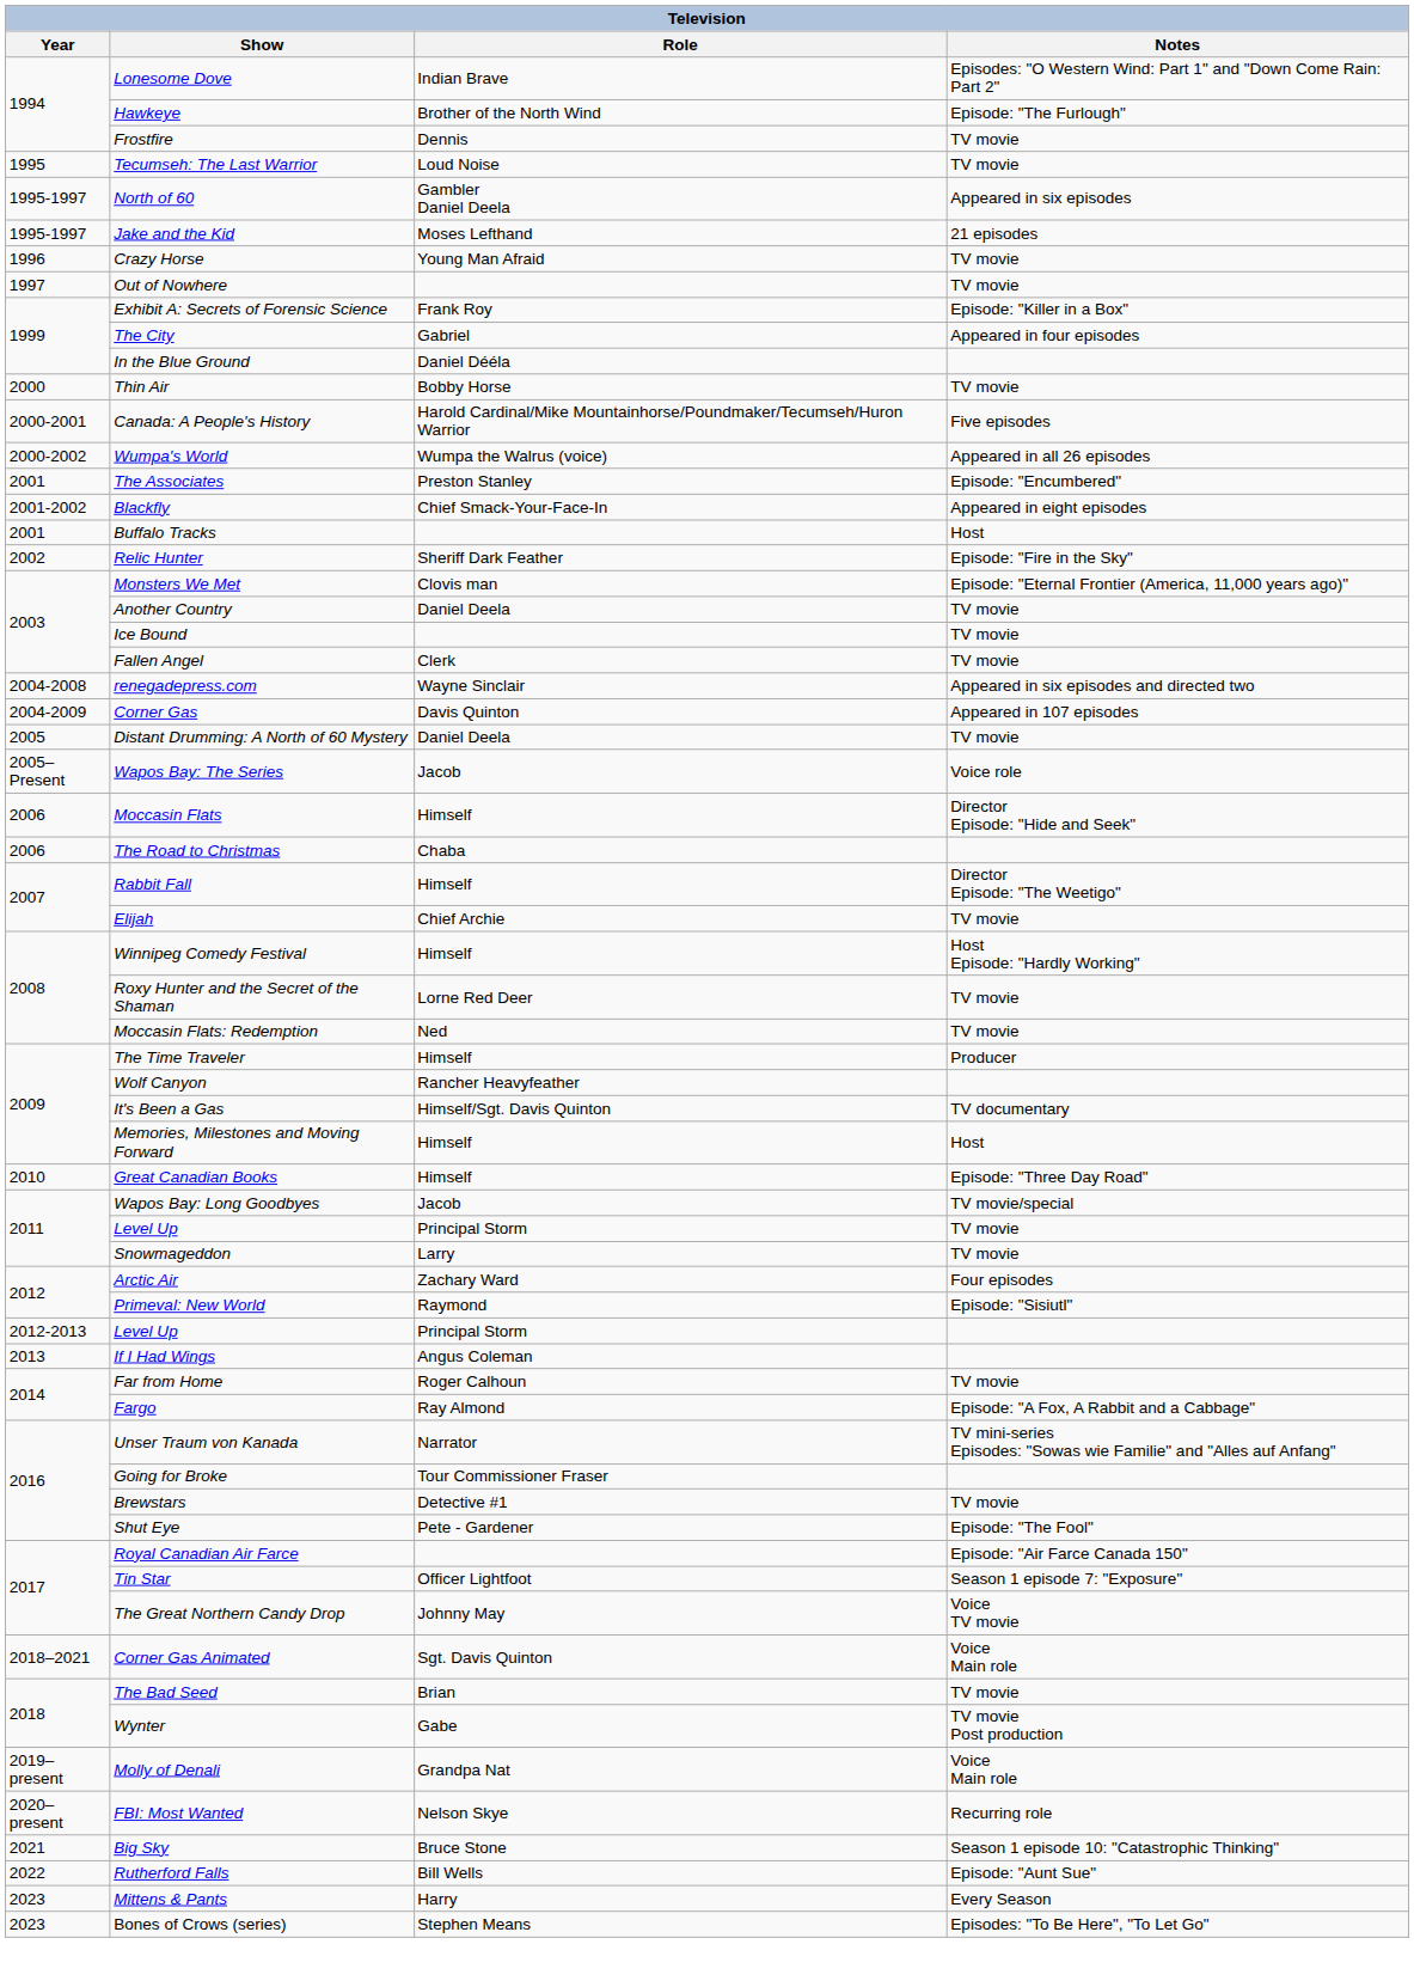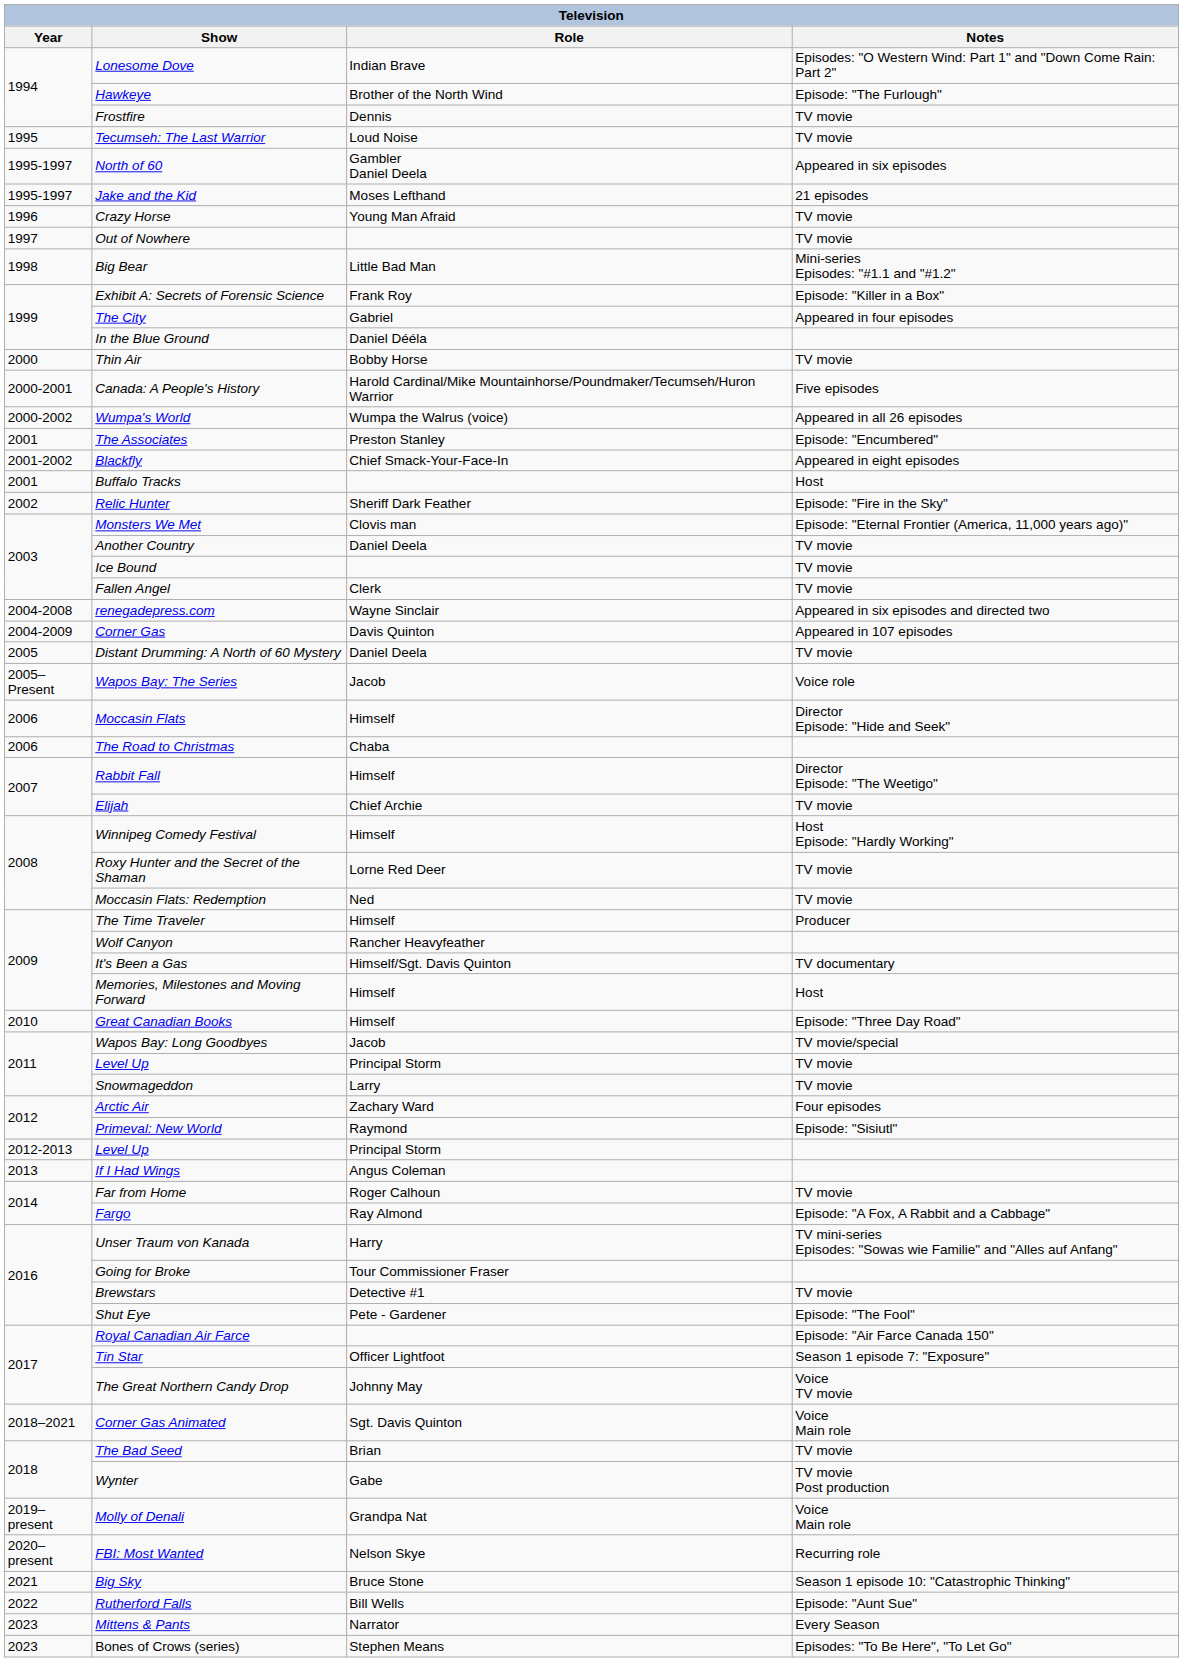 <table class="wikitable sortable" style="font-size:90%;">
 <tr>
 <th colspan=4 style="background:#B0C4DE;">Television</th>
 </tr>
 <tr align="center">
 <th>Year</th>
 <th>Show</th>
 <th>Role</th>
 <th class="unsortable">Notes</th>
 </tr>
 <tr>
 <td rowspan=3>1994</td>
 <td><em><a href='#'>Lonesome Dove</a></em></td>
 <td>Indian Brave</td>
 <td>Episodes: "O Western Wind: Part 1" and "Down Come Rain: Part 2"</td>
 </tr>
 <tr>
 <td><em><a href='#'>Hawkeye</a></em></td>
 <td>Brother of the North Wind</td>
 <td>Episode: "The Furlough"</td>
 </tr>
 <tr>
 <td><em>Frostfire</em></td>
 <td>Dennis</td>
 <td>TV movie</td>
 </tr>
 <tr>
 <td>1995</td>
 <td><em><a href='#'>Tecumseh: The Last Warrior</a></em></td>
 <td>Loud Noise</td>
 <td>TV movie</td>
 </tr>
 <tr>
 <td>1995-1997</td>
 <td><em><a href='#'>North of 60</a></em></td>
 <td>Gambler<br>Daniel Deela</td>
 <td>Appeared in six episodes</td>
 </tr>
 <tr>
 <td>1995-1997</td>
 <td><em><a href='#'>Jake and the Kid</a></em></td>
 <td>Moses Lefthand</td>
 <td>21 episodes</td>
 </tr>
 <tr>
 <td>1996</td>
 <td><em>Crazy Horse</em></td>
 <td>Young Man Afraid</td>
 <td>TV movie</td>
 </tr>
 <tr>
 <td>1997</td>
 <td><em>Out of Nowhere</em></td>
 <td></td>
 <td>TV movie</td>
+</tr>
+<tr>
+<td>1998</td>
+<td><em>Big Bear</em></td>
+<td>Little Bad Man</td>
+<td>Mini-series<br> Episodes: "#1.1 and "#1.2"</td>
 </tr>
 <tr>
 <td rowspan=3>1999</td>
 <td><em>Exhibit A: Secrets of Forensic Science</em></td>
 <td>Frank Roy</td>
 <td>Episode: "Killer in a Box"</td>
 </tr>
 <tr>
 <td data-sort-value="City, The"><em><a href='#'>The City</a></em></td>
 <td>Gabriel</td>
 <td>Appeared in four episodes</td>
 </tr>
 <tr>
 <td><em>In the Blue Ground</em></td>
 <td>Daniel Dééla</td>
 <td></td>
 </tr>
 <tr>
 <td>2000</td>
 <td><em>Thin Air</em></td>
 <td>Bobby Horse</td>
 <td>TV movie</td>
 </tr>
 <tr>
 <td>2000-2001</td>
 <td><em>Canada: A People's History</em></td>
 <td>Harold Cardinal/Mike Mountainhorse/Poundmaker/Tecumseh/Huron Warrior</td>
 <td>Five episodes</td>
 </tr>
 <tr>
 <td>2000-2002</td>
 <td><em><a href='#'>Wumpa's World</a></em></td>
 <td>Wumpa the Walrus (voice)</td>
 <td>Appeared in all 26 episodes</td>
 </tr>
 <tr>
 <td>2001</td>
 <td data-sort-value="Associates, The"><em><a href='#'>The Associates</a></em></td>
 <td>Preston Stanley</td>
 <td>Episode: "Encumbered"</td>
 </tr>
 <tr>
 <td>2001-2002</td>
 <td><em><a href='#'>Blackfly</a></em></td>
 <td>Chief Smack-Your-Face-In</td>
 <td>Appeared in eight episodes</td>
 </tr>
 <tr>
 <td>2001</td>
 <td><em>Buffalo Tracks</em></td>
 <td Himself></td>
 <td>Host</td>
 </tr>
 <tr>
 <td>2002</td>
 <td><em><a href='#'>Relic Hunter</a></em></td>
 <td>Sheriff Dark Feather</td>
 <td>Episode: "Fire in the Sky"</td>
 </tr>
 <tr>
 <td rowspan=4>2003</td>
 <td><em><a href='#'>Monsters We Met</a></em></td>
 <td>Clovis man</td>
 <td>Episode: "Eternal Frontier (America, 11,000 years ago)"</td>
 </tr>
 <tr>
 <td><em>Another Country</em></td>
 <td>Daniel Deela</td>
 <td>TV movie</td>
 </tr>
 <tr>
 <td><em>Ice Bound</em></td>
 <td></td>
 <td>TV movie</td>
 </tr>
 <tr>
 <td><em>Fallen Angel</em></td>
 <td>Clerk</td>
 <td>TV movie</td>
 </tr>
 <tr>
 <td>2004-2008</td>
 <td><em><a href='#'>renegadepress.com</a></em></td>
 <td>Wayne Sinclair</td>
 <td>Appeared in six episodes and directed two</td>
 </tr>
 <tr>
 <td>2004-2009</td>
 <td><em><a href='#'>Corner Gas</a></em></td>
 <td>Davis Quinton</td>
 <td>Appeared in 107 episodes</td>
 </tr>
 <tr>
 <td>2005</td>
 <td><em>Distant Drumming: A North of 60 Mystery</em></td>
 <td>Daniel Deela</td>
 <td>TV movie</td>
 </tr>
 <tr>
 <td>2005–Present</td>
 <td><em><a href='#'>Wapos Bay: The Series</a></em></td>
 <td>Jacob</td>
 <td>Voice role</td>
 </tr>
 <tr>
 <td>2006</td>
 <td><em><a href='#'>Moccasin Flats</a></em></td>
 <td>Himself</td>
 <td>Director<br>Episode: "Hide and Seek"</td>
 </tr>
 <tr>
 <td>2006</td>
 <td data-sort-value="Road to Christmas, The"><em><a href='#'>The Road to Christmas</a></em></td>
 <td>Chaba</td>
 <td></td>
 </tr>
 <tr>
 <td rowspan=2>2007</td>
 <td><em><a href='#'>Rabbit Fall</a></em></td>
 <td>Himself</td>
 <td>Director<br>Episode: "The Weetigo"</td>
 </tr>
 <tr>
 <td><em><a href='#'>Elijah</a></em></td>
 <td>Chief Archie</td>
 <td>TV movie</td>
 </tr>
 <tr>
 <td rowspan=3>2008</td>
 <td><em>Winnipeg Comedy Festival</em></td>
 <td>Himself</td>
 <td>Host<br>Episode: "Hardly Working"</td>
 </tr>
 <tr>
 <td><em>Roxy Hunter and the Secret of the Shaman</em></td>
 <td>Lorne Red Deer</td>
 <td>TV movie</td>
 </tr>
 <tr>
 <td><em>Moccasin Flats: Redemption</em></td>
 <td>Ned</td>
 <td>TV movie</td>
 </tr>
 <tr>
 <td rowspan=4>2009</td>
 <td data-sort-value="Time Traveler, The"><em>The Time Traveler</em></td>
 <td>Himself</td>
 <td>Producer</td>
 </tr>
 <tr>
 <td><em>Wolf Canyon</em></td>
 <td>Rancher Heavyfeather</td>
 <td></td>
 </tr>
 <tr>
 <td><em>It's Been a Gas</em></td>
 <td>Himself/Sgt. Davis Quinton</td>
 <td>TV documentary</td>
 </tr>
 <tr>
 <td><em>Memories, Milestones and Moving Forward</em></td>
 <td>Himself</td>
 <td>Host</td>
 </tr>
 <tr>
 <td>2010</td>
 <td><em><a href='#'>Great Canadian Books</a></em></td>
 <td>Himself</td>
 <td>Episode: "Three Day Road"</td>
 </tr>
 <tr>
 <td rowspan=3>2011</td>
 <td><em>Wapos Bay: Long Goodbyes</em></td>
 <td>Jacob</td>
 <td>TV movie/special</td>
 </tr>
 <tr>
 <td><em><a href='#'>Level Up</a></em></td>
 <td>Principal Storm</td>
 <td>TV movie</td>
 </tr>
 <tr>
 <td><em>Snowmageddon</em></td>
 <td>Larry</td>
 <td>TV movie</td>
 </tr>
 <tr>
 <td rowspan=2>2012</td>
 <td><em><a href='#'>Arctic Air</a></em></td>
 <td>Zachary Ward</td>
 <td>Four episodes</td>
 </tr>
 <tr>
 <td><em><a href='#'>Primeval: New World</a></em></td>
 <td>Raymond</td>
 <td>Episode: "Sisiutl"</td>
 </tr>
 <tr>
 <td>2012-2013</td>
 <td><em><a href='#'>Level Up</a></em></td>
 <td>Principal Storm</td>
 <td></td>
 </tr>
 <tr>
 <td>2013</td>
 <td><em><a href='#'>If I Had Wings</a></em></td>
 <td>Angus Coleman</td>
 <td></td>
 </tr>
 <tr>
 <td rowspan=2>2014</td>
 <td><em>Far from Home</em></td>
 <td>Roger Calhoun</td>
 <td>TV movie</td>
 </tr>
 <tr>
 <td><em><a href='#'>Fargo</a></em></td>
 <td>Ray Almond</td>
 <td>Episode: "A Fox, A Rabbit and a Cabbage"</td>
 </tr>
 <tr>
 <td rowspan=4>2016</td>
 <td><em>Unser Traum von Kanada</em></td>
-<td>Narrator</td>
+<td>Harry</td>
 <td>TV mini-series<br> Episodes: "Sowas wie Familie" and "Alles auf Anfang"</td>
 </tr>
 <tr>
 <td><em>Going for Broke</em></td>
 <td>Tour Commissioner Fraser</td>
 <td></td>
 </tr>
 <tr>
 <td><em>Brewstars</em></td>
 <td>Detective #1</td>
 <td>TV movie</td>
 </tr>
 <tr>
 <td><em>Shut Eye</em></td>
 <td>Pete - Gardener</td>
 <td>Episode: "The Fool"</td>
 </tr>
 <tr>
 <td rowspan=3>2017</td>
 <td><em><a href='#'>Royal Canadian Air Farce</a></em></td>
 <td></td>
 <td>Episode: "Air Farce Canada 150"</td>
 </tr>
 <tr>
 <td><em><a href='#'>Tin Star</a></em></td>
 <td>Officer Lightfoot</td>
 <td>Season 1 episode 7: "Exposure"</td>
 </tr>
 <tr>
 <td data-sort-value="Great Northern Candy Drop, The"><em>The Great Northern Candy Drop</em></td>
 <td>Johnny May</td>
 <td>Voice<br> TV movie</td>
 </tr>
 <tr>
 <td>2018–2021</td>
 <td><em><a href='#'>Corner Gas Animated</a></em></td>
 <td>Sgt. Davis Quinton</td>
 <td>Voice<br> Main role</td>
 </tr>
 <tr>
 <td rowspan=2>2018</td>
 <td data-sort-value="Bad Seed, The"><em><a href='#'>The Bad Seed</a></em></td>
 <td>Brian</td>
 <td>TV movie</td>
 </tr>
 <tr>
 <td><em>Wynter</em></td>
 <td>Gabe</td>
 <td>TV movie<br> Post production</td>
 </tr>
 <tr>
 <td>2019–present</td>
 <td><em><a href='#'>Molly of Denali</a></em></td>
 <td>Grandpa Nat</td>
 <td>Voice<br> Main role</td>
 </tr>
 <tr>
 <td>2020–present</td>
 <td><em><a href='#'>FBI: Most Wanted</a></em></td>
 <td>Nelson Skye</td>
 <td>Recurring role</td>
 </tr>
 <tr>
 <td>2021</td>
 <td><em><a href='#'>Big Sky</a></em></td>
 <td>Bruce Stone</td>
 <td>Season 1 episode 10: "Catastrophic Thinking"</td>
 </tr>
 <tr>
 <td>2022</td>
 <td><em><a href='#'>Rutherford Falls</a></em></td>
 <td>Bill Wells</td>
 <td>Episode: "Aunt Sue"</td>
 </tr>
 <tr>
 <td>2023</td>
 <td><em><a href='#'>Mittens & Pants</a></em></td>
-<td>Harry</td>
+<td>Narrator</td>
 <td>Every Season</td>
 </tr>
 <tr>
 <td>2023</td>
 <td>Bones of Crows (series)</td>
 <td>Stephen Means</td>
 <td>Episodes: "To Be Here", "To Let Go"</td>
 </tr>
 </table>
